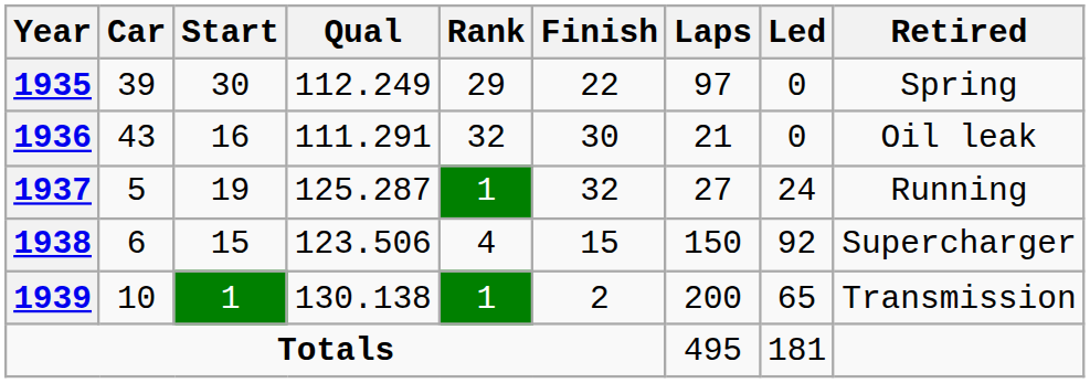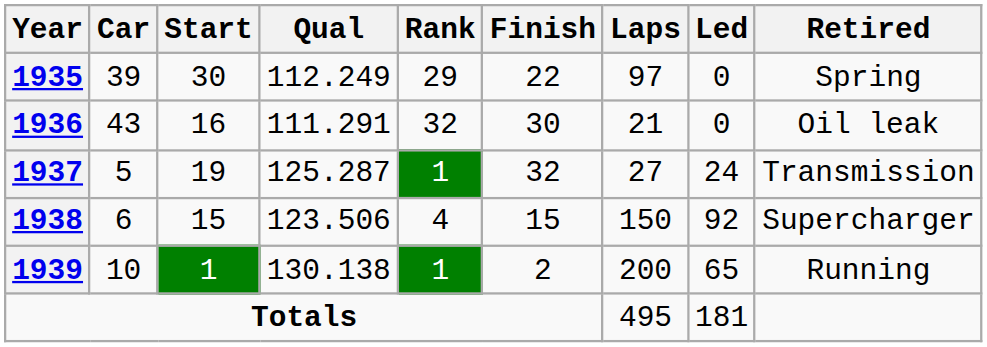 <table class="wikitable" style="text-align:center">
 <tr>
 <th>Year</th>
 <th>Car</th>
 <th>Start</th>
 <th>Qual</th>
 <th>Rank</th>
 <th>Finish</th>
 <th>Laps</th>
 <th>Led</th>
 <th>Retired</th>
 </tr>
 <tr>
 <th><a href='#'>1935</a></th>
 <td>39</td>
 <td>30</td>
 <td>112.249</td>
 <td>29</td>
 <td>22</td>
 <td>97</td>
 <td>0</td>
 <td>Spring</td>
 </tr>
 <tr>
 <th><a href='#'>1936</a></th>
 <td>43</td>
 <td>16</td>
 <td>111.291</td>
 <td>32</td>
 <td>30</td>
 <td>21</td>
 <td>0</td>
 <td>Oil leak</td>
 </tr>
 <tr>
 <th><a href='#'>1937</a></th>
 <td>5</td>
 <td>19</td>
 <td>125.287</td>
 <td style="background:green;color:white">1</td>
 <td>32</td>
 <td>27</td>
 <td>24</td>
-<td>Running</td>
+<td>Transmission</td>
 </tr>
 <tr>
 <th><a href='#'>1938</a></th>
 <td>6</td>
 <td>15</td>
 <td>123.506</td>
 <td>4</td>
 <td>15</td>
 <td>150</td>
 <td>92</td>
 <td>Supercharger</td>
 </tr>
 <tr>
 <th><a href='#'>1939</a></th>
 <td>10</td>
 <td style="background:green;color:white">1</td>
 <td>130.138</td>
 <td style="background:green;color:white">1</td>
 <td>2</td>
 <td>200</td>
 <td>65</td>
-<td>Transmission</td>
+<td>Running</td>
 </tr>
 <tr>
 <td colspan=6><strong>Totals</strong></td>
 <td>495</td>
 <td>181</td>
 <td></td>
 </tr>
 </table>
